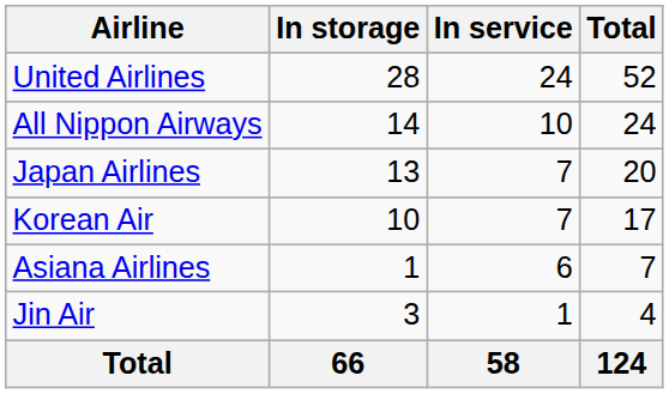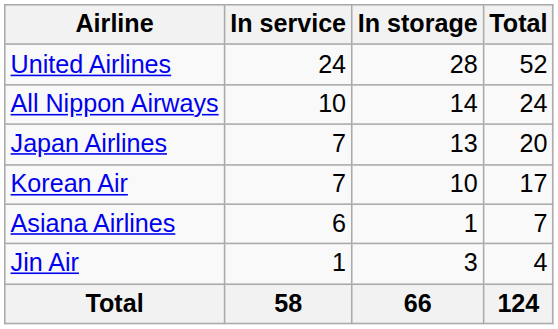 <table class="wikitable sortable" style="text-align:right;">
 <tr>
 <th>Airline</th>
+<th>In service</th>
 <th>In storage</th>
-<th>In service</th>
 <th>Total</th>
 </tr>
 <tr>
 <td Style="text-align:left;"><a href='#'>United Airlines</a></td>
+<td>24</td>
 <td>28</td>
-<td>24</td>
 <td>52</td>
 </tr>
 <tr>
 <td Style="text-align:left;"><a href='#'>All Nippon Airways</a></td>
+<td>10</td>
 <td>14</td>
-<td>10</td>
 <td>24</td>
 </tr>
 <tr>
 <td Style="text-align:left;"><a href='#'>Japan Airlines</a></td>
+<td>7</td>
 <td>13</td>
-<td>7</td>
 <td>20</td>
 </tr>
 <tr>
 <td Style="text-align:left;"><a href='#'>Korean Air</a></td>
+<td>7</td>
 <td>10</td>
-<td>7</td>
 <td>17</td>
 </tr>
 <tr>
 <td Style="text-align:left;"><a href='#'>Asiana Airlines</a></td>
+<td>6</td>
 <td>1</td>
-<td>6</td>
 <td>7</td>
 </tr>
 <tr>
 <td Style="text-align:left;"><a href='#'>Jin Air</a></td>
+<td>1</td>
 <td>3</td>
-<td>1</td>
 <td>4</td>
 </tr>
 <tr>
 <th>Total</th>
+<th>58</th>
 <th>66</th>
-<th>58</th>
 <th>124</th>
 </tr>
 </table>
